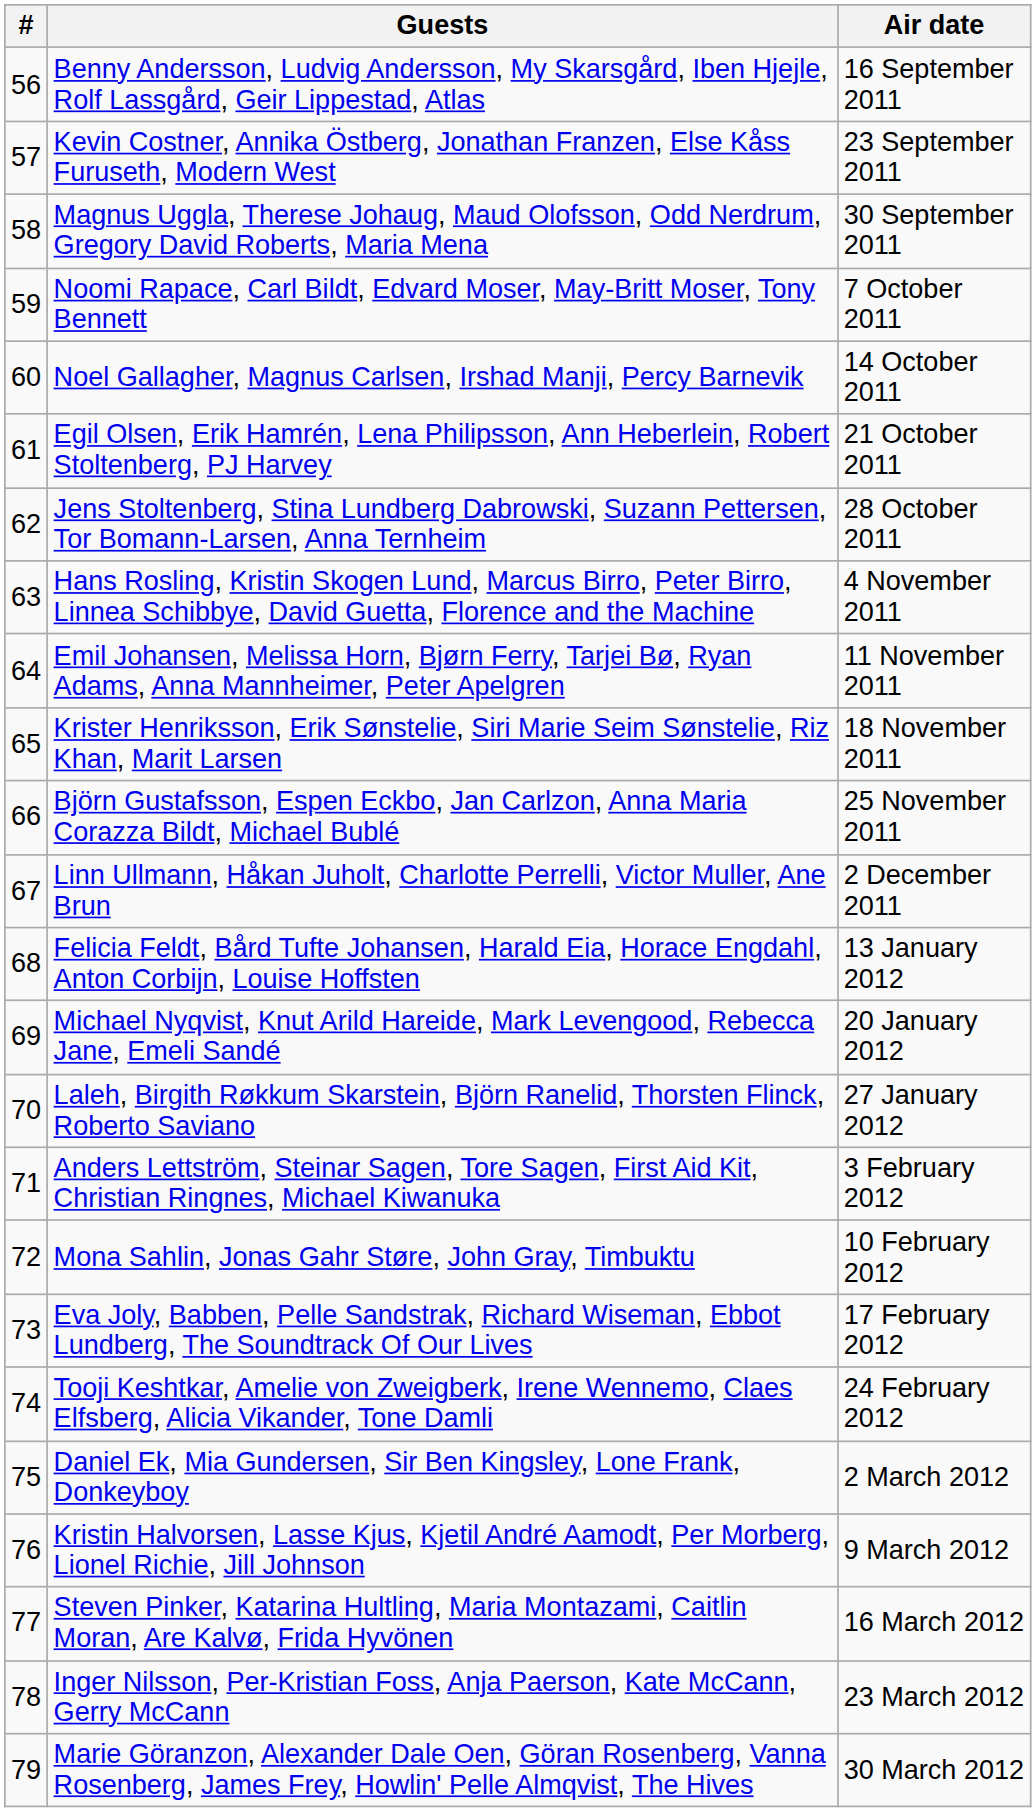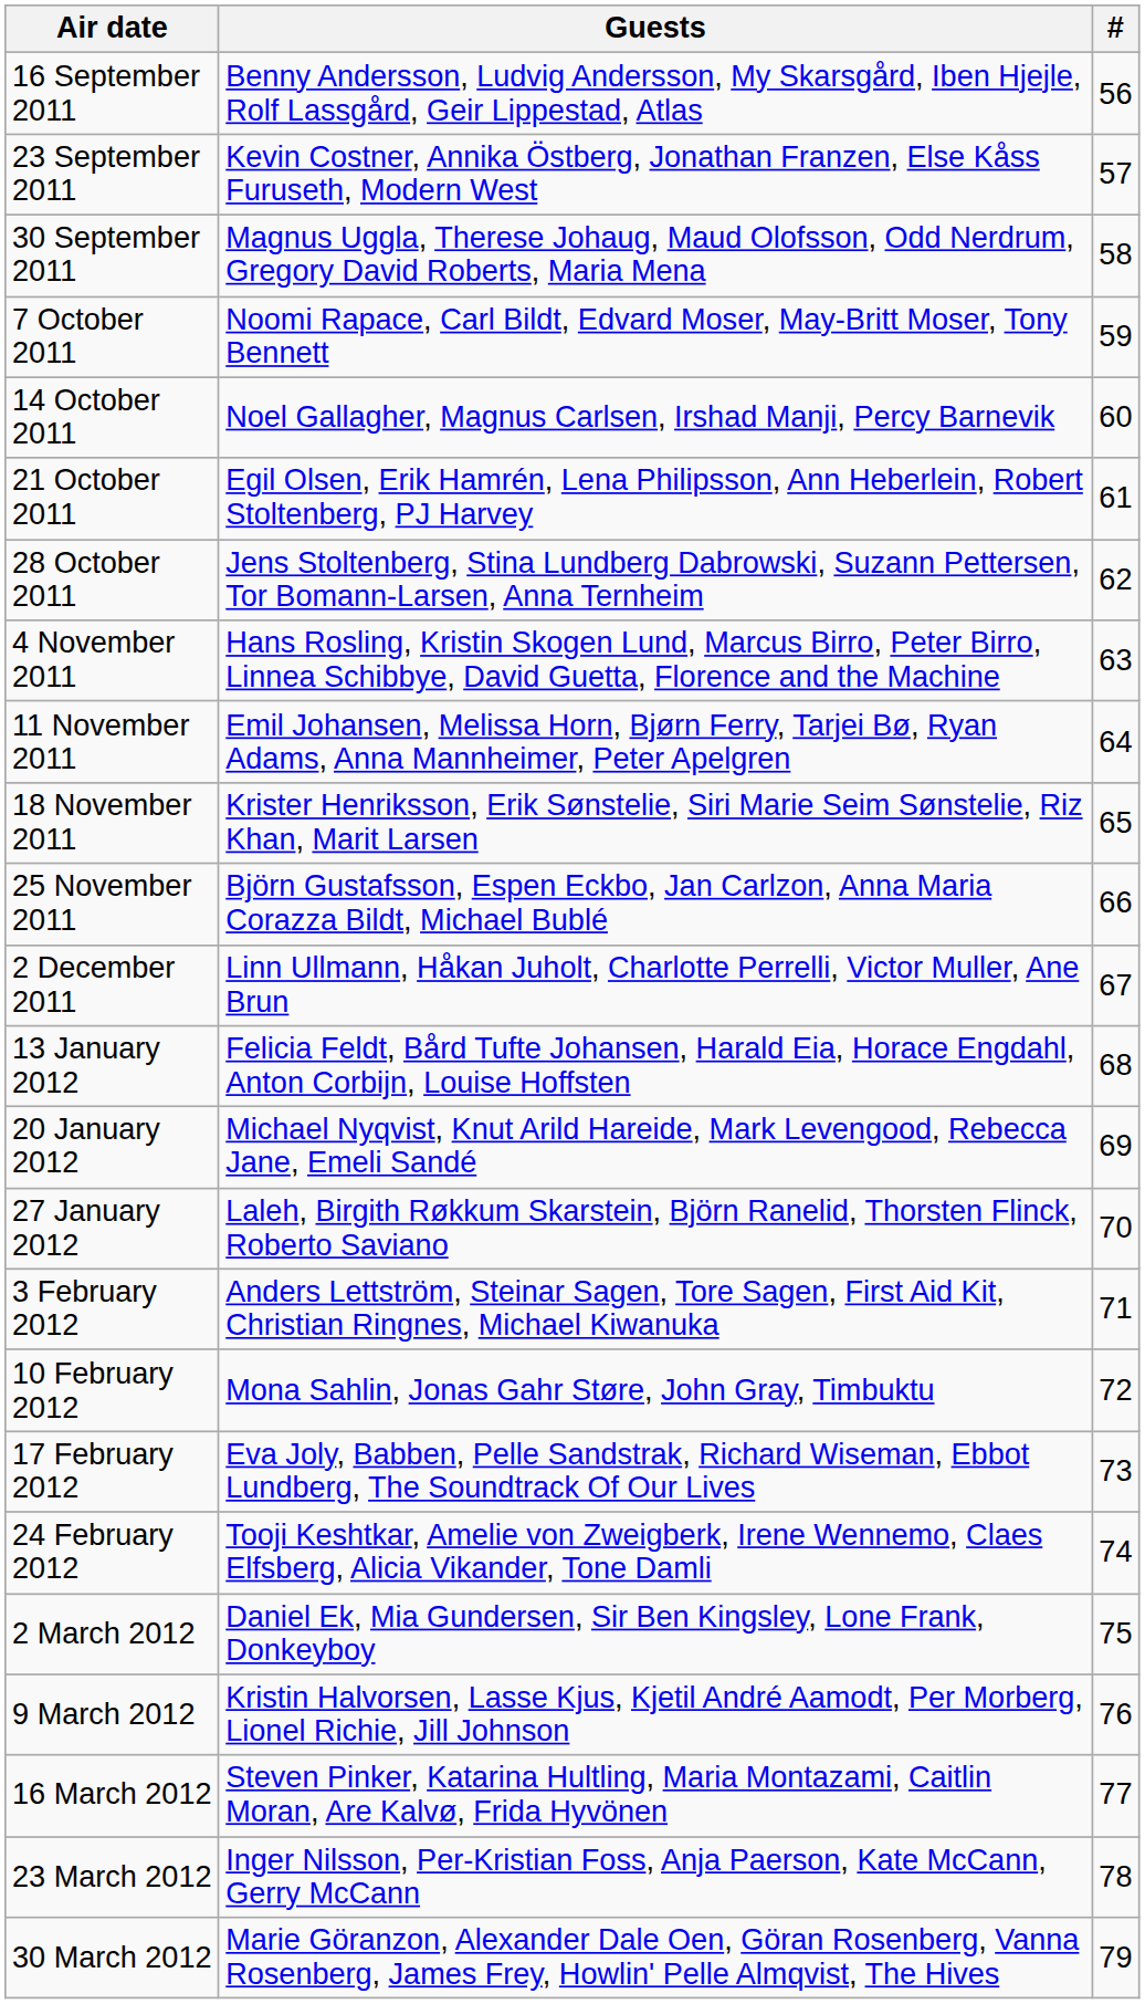 <table class="wikitable">
 <tr>
+<th>Air date</th>
+<th>Guests</th>
 <th>#</th>
-<th>Guests</th>
-<th>Air date</th>
 </tr>
 <tr>
+<td>16 September 2011</td>
+<td><a href='#'>Benny Andersson</a>, <a href='#'>Ludvig Andersson</a>, <a href='#'>My Skarsgård</a>, <a href='#'>Iben Hjejle</a>, <a href='#'>Rolf Lassgård</a>, <a href='#'>Geir Lippestad</a>, <a href='#'>Atlas</a></td>
 <td>56</td>
-<td><a href='#'>Benny Andersson</a>, <a href='#'>Ludvig Andersson</a>, <a href='#'>My Skarsgård</a>, <a href='#'>Iben Hjejle</a>, <a href='#'>Rolf Lassgård</a>, <a href='#'>Geir Lippestad</a>, <a href='#'>Atlas</a></td>
-<td>16 September 2011</td>
 </tr>
 <tr>
+<td>23 September 2011</td>
+<td><a href='#'>Kevin Costner</a>, <a href='#'>Annika Östberg</a>, <a href='#'>Jonathan Franzen</a>, <a href='#'>Else Kåss Furuseth</a>, <a href='#'>Modern West</a></td>
 <td>57</td>
-<td><a href='#'>Kevin Costner</a>, <a href='#'>Annika Östberg</a>, <a href='#'>Jonathan Franzen</a>, <a href='#'>Else Kåss Furuseth</a>, <a href='#'>Modern West</a></td>
-<td>23 September 2011</td>
 </tr>
 <tr>
+<td>30 September 2011</td>
+<td><a href='#'>Magnus Uggla</a>, <a href='#'>Therese Johaug</a>, <a href='#'>Maud Olofsson</a>, <a href='#'>Odd Nerdrum</a>, <a href='#'>Gregory David Roberts</a>, <a href='#'>Maria Mena</a></td>
 <td>58</td>
-<td><a href='#'>Magnus Uggla</a>, <a href='#'>Therese Johaug</a>, <a href='#'>Maud Olofsson</a>, <a href='#'>Odd Nerdrum</a>, <a href='#'>Gregory David Roberts</a>, <a href='#'>Maria Mena</a></td>
-<td>30 September 2011</td>
 </tr>
 <tr>
+<td>7 October 2011</td>
+<td><a href='#'>Noomi Rapace</a>, <a href='#'>Carl Bildt</a>, <a href='#'>Edvard Moser</a>, <a href='#'>May-Britt Moser</a>, <a href='#'>Tony Bennett</a></td>
 <td>59</td>
-<td><a href='#'>Noomi Rapace</a>, <a href='#'>Carl Bildt</a>, <a href='#'>Edvard Moser</a>, <a href='#'>May-Britt Moser</a>, <a href='#'>Tony Bennett</a></td>
-<td>7 October 2011</td>
 </tr>
 <tr>
+<td>14 October 2011</td>
+<td><a href='#'>Noel Gallagher</a>, <a href='#'>Magnus Carlsen</a>, <a href='#'>Irshad Manji</a>, <a href='#'>Percy Barnevik</a></td>
 <td>60</td>
-<td><a href='#'>Noel Gallagher</a>, <a href='#'>Magnus Carlsen</a>, <a href='#'>Irshad Manji</a>, <a href='#'>Percy Barnevik</a></td>
-<td>14 October 2011</td>
 </tr>
 <tr>
+<td>21 October 2011</td>
+<td><a href='#'>Egil Olsen</a>, <a href='#'>Erik Hamrén</a>, <a href='#'>Lena Philipsson</a>, <a href='#'>Ann Heberlein</a>, <a href='#'>Robert Stoltenberg</a>, <a href='#'>PJ Harvey</a></td>
 <td>61</td>
-<td><a href='#'>Egil Olsen</a>, <a href='#'>Erik Hamrén</a>, <a href='#'>Lena Philipsson</a>, <a href='#'>Ann Heberlein</a>, <a href='#'>Robert Stoltenberg</a>, <a href='#'>PJ Harvey</a></td>
-<td>21 October 2011</td>
 </tr>
 <tr>
+<td>28 October 2011</td>
+<td><a href='#'>Jens Stoltenberg</a>, <a href='#'>Stina Lundberg Dabrowski</a>, <a href='#'>Suzann Pettersen</a>, <a href='#'>Tor Bomann-Larsen</a>, <a href='#'>Anna Ternheim</a></td>
 <td>62</td>
-<td><a href='#'>Jens Stoltenberg</a>, <a href='#'>Stina Lundberg Dabrowski</a>, <a href='#'>Suzann Pettersen</a>, <a href='#'>Tor Bomann-Larsen</a>, <a href='#'>Anna Ternheim</a></td>
-<td>28 October 2011</td>
 </tr>
 <tr>
+<td>4 November 2011</td>
+<td><a href='#'>Hans Rosling</a>, <a href='#'>Kristin Skogen Lund</a>, <a href='#'>Marcus Birro</a>, <a href='#'>Peter Birro</a>, <a href='#'>Linnea Schibbye</a>, <a href='#'>David Guetta</a>, <a href='#'>Florence and the Machine</a></td>
 <td>63</td>
-<td><a href='#'>Hans Rosling</a>, <a href='#'>Kristin Skogen Lund</a>, <a href='#'>Marcus Birro</a>, <a href='#'>Peter Birro</a>, <a href='#'>Linnea Schibbye</a>, <a href='#'>David Guetta</a>, <a href='#'>Florence and the Machine</a></td>
-<td>4 November 2011</td>
 </tr>
 <tr>
+<td>11 November 2011</td>
+<td><a href='#'>Emil Johansen</a>, <a href='#'>Melissa Horn</a>, <a href='#'>Bjørn Ferry</a>, <a href='#'>Tarjei Bø</a>, <a href='#'>Ryan Adams</a>, <a href='#'>Anna Mannheimer</a>, <a href='#'>Peter Apelgren</a></td>
 <td>64</td>
-<td><a href='#'>Emil Johansen</a>, <a href='#'>Melissa Horn</a>, <a href='#'>Bjørn Ferry</a>, <a href='#'>Tarjei Bø</a>, <a href='#'>Ryan Adams</a>, <a href='#'>Anna Mannheimer</a>, <a href='#'>Peter Apelgren</a></td>
-<td>11 November 2011</td>
 </tr>
 <tr>
+<td>18 November 2011</td>
+<td><a href='#'>Krister Henriksson</a>, <a href='#'>Erik Sønstelie</a>, <a href='#'>Siri Marie Seim Sønstelie</a>, <a href='#'>Riz Khan</a>, <a href='#'>Marit Larsen</a></td>
 <td>65</td>
-<td><a href='#'>Krister Henriksson</a>, <a href='#'>Erik Sønstelie</a>, <a href='#'>Siri Marie Seim Sønstelie</a>, <a href='#'>Riz Khan</a>, <a href='#'>Marit Larsen</a></td>
-<td>18 November 2011</td>
 </tr>
 <tr>
+<td>25 November 2011</td>
+<td><a href='#'>Björn Gustafsson</a>, <a href='#'>Espen Eckbo</a>, <a href='#'>Jan Carlzon</a>, <a href='#'>Anna Maria Corazza Bildt</a>, <a href='#'>Michael Bublé</a></td>
 <td>66</td>
-<td><a href='#'>Björn Gustafsson</a>, <a href='#'>Espen Eckbo</a>, <a href='#'>Jan Carlzon</a>, <a href='#'>Anna Maria Corazza Bildt</a>, <a href='#'>Michael Bublé</a></td>
-<td>25 November 2011</td>
 </tr>
 <tr>
+<td>2 December 2011</td>
+<td><a href='#'>Linn Ullmann</a>, <a href='#'>Håkan Juholt</a>, <a href='#'>Charlotte Perrelli</a>, <a href='#'>Victor Muller</a>, <a href='#'>Ane Brun</a></td>
 <td>67</td>
-<td><a href='#'>Linn Ullmann</a>, <a href='#'>Håkan Juholt</a>, <a href='#'>Charlotte Perrelli</a>, <a href='#'>Victor Muller</a>, <a href='#'>Ane Brun</a></td>
-<td>2 December 2011</td>
 </tr>
 <tr>
+<td>13 January 2012</td>
+<td><a href='#'>Felicia Feldt</a>, <a href='#'>Bård Tufte Johansen</a>, <a href='#'>Harald Eia</a>, <a href='#'>Horace Engdahl</a>, <a href='#'>Anton Corbijn</a>, <a href='#'>Louise Hoffsten</a></td>
 <td>68</td>
-<td><a href='#'>Felicia Feldt</a>, <a href='#'>Bård Tufte Johansen</a>, <a href='#'>Harald Eia</a>, <a href='#'>Horace Engdahl</a>, <a href='#'>Anton Corbijn</a>, <a href='#'>Louise Hoffsten</a></td>
-<td>13 January 2012</td>
 </tr>
 <tr>
+<td>20 January 2012</td>
+<td><a href='#'>Michael Nyqvist</a>, <a href='#'>Knut Arild Hareide</a>, <a href='#'>Mark Levengood</a>, <a href='#'>Rebecca Jane</a>, <a href='#'>Emeli Sandé</a></td>
 <td>69</td>
-<td><a href='#'>Michael Nyqvist</a>, <a href='#'>Knut Arild Hareide</a>, <a href='#'>Mark Levengood</a>, <a href='#'>Rebecca Jane</a>, <a href='#'>Emeli Sandé</a></td>
-<td>20 January 2012</td>
 </tr>
 <tr>
+<td>27 January 2012</td>
+<td><a href='#'>Laleh</a>, <a href='#'>Birgith Røkkum Skarstein</a>, <a href='#'>Björn Ranelid</a>, <a href='#'>Thorsten Flinck</a>, <a href='#'>Roberto Saviano</a></td>
 <td>70</td>
-<td><a href='#'>Laleh</a>, <a href='#'>Birgith Røkkum Skarstein</a>, <a href='#'>Björn Ranelid</a>, <a href='#'>Thorsten Flinck</a>, <a href='#'>Roberto Saviano</a></td>
-<td>27 January 2012</td>
 </tr>
 <tr>
+<td>3 February 2012</td>
+<td><a href='#'>Anders Lettström</a>, <a href='#'>Steinar Sagen</a>, <a href='#'>Tore Sagen</a>, <a href='#'>First Aid Kit</a>, <a href='#'>Christian Ringnes</a>, <a href='#'>Michael Kiwanuka</a></td>
 <td>71</td>
-<td><a href='#'>Anders Lettström</a>, <a href='#'>Steinar Sagen</a>, <a href='#'>Tore Sagen</a>, <a href='#'>First Aid Kit</a>, <a href='#'>Christian Ringnes</a>, <a href='#'>Michael Kiwanuka</a></td>
-<td>3 February 2012</td>
 </tr>
 <tr>
+<td>10 February 2012</td>
+<td><a href='#'>Mona Sahlin</a>, <a href='#'>Jonas Gahr Støre</a>, <a href='#'>John Gray</a>, <a href='#'>Timbuktu</a></td>
 <td>72</td>
-<td><a href='#'>Mona Sahlin</a>, <a href='#'>Jonas Gahr Støre</a>, <a href='#'>John Gray</a>, <a href='#'>Timbuktu</a></td>
-<td>10 February 2012</td>
 </tr>
 <tr>
+<td>17 February 2012</td>
+<td><a href='#'>Eva Joly</a>, <a href='#'>Babben</a>, <a href='#'>Pelle Sandstrak</a>, <a href='#'>Richard Wiseman</a>, <a href='#'>Ebbot Lundberg</a>, <a href='#'>The Soundtrack Of Our Lives</a></td>
 <td>73</td>
-<td><a href='#'>Eva Joly</a>, <a href='#'>Babben</a>, <a href='#'>Pelle Sandstrak</a>, <a href='#'>Richard Wiseman</a>, <a href='#'>Ebbot Lundberg</a>, <a href='#'>The Soundtrack Of Our Lives</a></td>
-<td>17 February 2012</td>
 </tr>
 <tr>
+<td>24 February 2012</td>
+<td><a href='#'>Tooji Keshtkar</a>, <a href='#'>Amelie von Zweigberk</a>, <a href='#'>Irene Wennemo</a>, <a href='#'>Claes Elfsberg</a>, <a href='#'>Alicia Vikander</a>, <a href='#'>Tone Damli</a></td>
 <td>74</td>
-<td><a href='#'>Tooji Keshtkar</a>, <a href='#'>Amelie von Zweigberk</a>, <a href='#'>Irene Wennemo</a>, <a href='#'>Claes Elfsberg</a>, <a href='#'>Alicia Vikander</a>, <a href='#'>Tone Damli</a></td>
-<td>24 February 2012</td>
 </tr>
 <tr>
+<td>2 March 2012</td>
+<td><a href='#'>Daniel Ek</a>, <a href='#'>Mia Gundersen</a>, <a href='#'>Sir Ben Kingsley</a>, <a href='#'>Lone Frank</a>, <a href='#'>Donkeyboy</a></td>
 <td>75</td>
-<td><a href='#'>Daniel Ek</a>, <a href='#'>Mia Gundersen</a>, <a href='#'>Sir Ben Kingsley</a>, <a href='#'>Lone Frank</a>, <a href='#'>Donkeyboy</a></td>
-<td>2 March 2012</td>
 </tr>
 <tr>
+<td>9 March 2012</td>
+<td><a href='#'>Kristin Halvorsen</a>, <a href='#'>Lasse Kjus</a>, <a href='#'>Kjetil André Aamodt</a>, <a href='#'>Per Morberg</a>, <a href='#'>Lionel Richie</a>, <a href='#'>Jill Johnson</a></td>
 <td>76</td>
-<td><a href='#'>Kristin Halvorsen</a>, <a href='#'>Lasse Kjus</a>, <a href='#'>Kjetil André Aamodt</a>, <a href='#'>Per Morberg</a>, <a href='#'>Lionel Richie</a>, <a href='#'>Jill Johnson</a></td>
-<td>9 March 2012</td>
 </tr>
 <tr>
+<td>16 March 2012</td>
+<td><a href='#'>Steven Pinker</a>, <a href='#'>Katarina Hultling</a>, <a href='#'>Maria Montazami</a>, <a href='#'>Caitlin Moran</a>, <a href='#'>Are Kalvø</a>, <a href='#'>Frida Hyvönen</a></td>
 <td>77</td>
-<td><a href='#'>Steven Pinker</a>, <a href='#'>Katarina Hultling</a>, <a href='#'>Maria Montazami</a>, <a href='#'>Caitlin Moran</a>, <a href='#'>Are Kalvø</a>, <a href='#'>Frida Hyvönen</a></td>
-<td>16 March 2012</td>
 </tr>
 <tr>
+<td>23 March 2012</td>
+<td><a href='#'>Inger Nilsson</a>, <a href='#'>Per-Kristian Foss</a>, <a href='#'>Anja Paerson</a>, <a href='#'>Kate McCann</a>, <a href='#'>Gerry McCann</a></td>
 <td>78</td>
-<td><a href='#'>Inger Nilsson</a>, <a href='#'>Per-Kristian Foss</a>, <a href='#'>Anja Paerson</a>, <a href='#'>Kate McCann</a>, <a href='#'>Gerry McCann</a></td>
-<td>23 March 2012</td>
 </tr>
 <tr>
+<td>30 March 2012</td>
+<td><a href='#'>Marie Göranzon</a>, <a href='#'>Alexander Dale Oen</a>, <a href='#'>Göran Rosenberg</a>, <a href='#'>Vanna Rosenberg</a>, <a href='#'>James Frey</a>, <a href='#'>Howlin' Pelle Almqvist</a>, <a href='#'>The Hives</a></td>
 <td>79</td>
-<td><a href='#'>Marie Göranzon</a>, <a href='#'>Alexander Dale Oen</a>, <a href='#'>Göran Rosenberg</a>, <a href='#'>Vanna Rosenberg</a>, <a href='#'>James Frey</a>, <a href='#'>Howlin' Pelle Almqvist</a>, <a href='#'>The Hives</a></td>
-<td>30 March 2012</td>
 </tr>
 </table>
